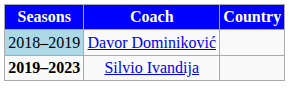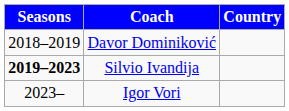 <table class="wikitable" style="text-align: center">
 <tr>
 <th style="color:white; background:#0000FF">Seasons</th>
 <th style="color:white; background:#0000FF">Coach</th>
 <th style="color:white; background:#0000FF">Country</th>
 </tr>
 <tr>
-<td style="background: lightblue; text-align: center">2018–2019</td>
+<td style="text-align: center">2018–2019</td>
 <td style="text-align: center"><a href='#'>Davor Dominiković</a></td>
 <td style="text-align: center"></td>
 </tr>
 <tr>
 <td style="text-align: center"><strong>2019–2023</strong></td>
 <td style="text-align: center"><a href='#'>Silvio Ivandija</a></td>
 <td style="text-align: center"></td>
 </tr>
 <tr>
+<td style="text-align: center">2023–</td>
+<td style="text-align: center"><a href='#'>Igor Vori</a></td>
+<td style="text-align: center"></td>
+</tr>
+<tr>
 </tr>
 </table>
